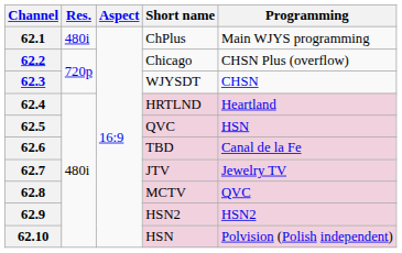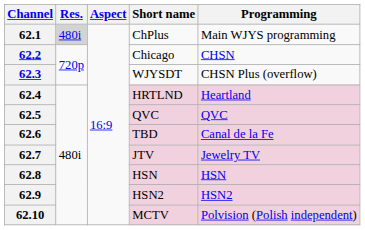 <table class="wikitable">
 <tr>
 <th scope = "col"><a href='#'>Channel</a></th>
 <th scope = "col"><a href='#'>Res.</a></th>
 <th scope = "col"><a href='#'>Aspect</a></th>
 <th scope = "col">Short name</th>
 <th scope = "col">Programming</th>
 </tr>
 <tr>
 <th scope = "row">62.1</th>
-<td><a href='#'>480i</a></td>
+<td style="background: lightgrey;"><a href='#'>480i</a></td>
 <td rowspan=10><a href='#'>16:9</a></td>
 <td>ChPlus</td>
 <td>Main WJYS programming</td>
 </tr>
 <tr>
 <th scope = "row"><a href='#'>62.2</a></th>
 <td rowspan="2"><a href='#'>720p</a></td>
 <td>Chicago</td>
-<td>CHSN Plus (overflow)</td>
+<td><a href='#'>CHSN</a></td>
 </tr>
 <tr>
 <th scope = "row"><a href='#'>62.3</a></th>
 <td>WJYSDT</td>
-<td><a href='#'>CHSN</a></td>
+<td>CHSN Plus (overflow)</td>
 </tr>
 <tr>
 <th scope = "row">62.4</th>
 <td rowspan="7">480i</td>
 <td style="background-color: #f2d1de;">HRTLND</td>
 <td style="background-color: #f2d1de;"><a href='#'>Heartland</a> </td>
 </tr>
 <tr>
 <th scope = "row">62.5</th>
 <td style="background-color: #f2d1de;">QVC</td>
-<td style="background-color: #f2d1de;"><a href='#'>HSN</a> </td>
+<td style="background-color: #f2d1de;"><a href='#'>QVC</a> </td>
 </tr>
 <tr>
 <th scope = "row">62.6</th>
 <td style="background-color: #f2d1de;">TBD</td>
 <td style="background-color: #f2d1de;"><a href='#'>Canal de la Fe</a> </td>
 </tr>
 <tr>
 <th scope = "row">62.7</th>
 <td style="background-color: #f2d1de;">JTV</td>
 <td style="background-color: #f2d1de;"><a href='#'>Jewelry TV</a> </td>
 </tr>
 <tr>
 <th scope = "row">62.8</th>
-<td style="background-color: #f2d1de;">MCTV</td>
-<td style="background-color: #f2d1de;"><a href='#'>QVC</a> </td>
+<td style="background-color: #f2d1de;">HSN</td>
+<td style="background-color: #f2d1de;"><a href='#'>HSN</a> </td>
 </tr>
 <tr>
 <th scope = "row">62.9</th>
 <td style="background-color: #f2d1de;">HSN2</td>
 <td style="background-color: #f2d1de;"><a href='#'>HSN2</a> </td>
 </tr>
 <tr>
 <th scope = "row">62.10</th>
-<td style="background-color: #f2d1de;">HSN</td>
+<td style="background-color: #f2d1de;">MCTV</td>
 <td style="background-color: #f2d1de;"><a href='#'>Polvision</a> (<a href='#'>Polish</a> <a href='#'>independent</a>) </td>
 </tr>
 </table>
